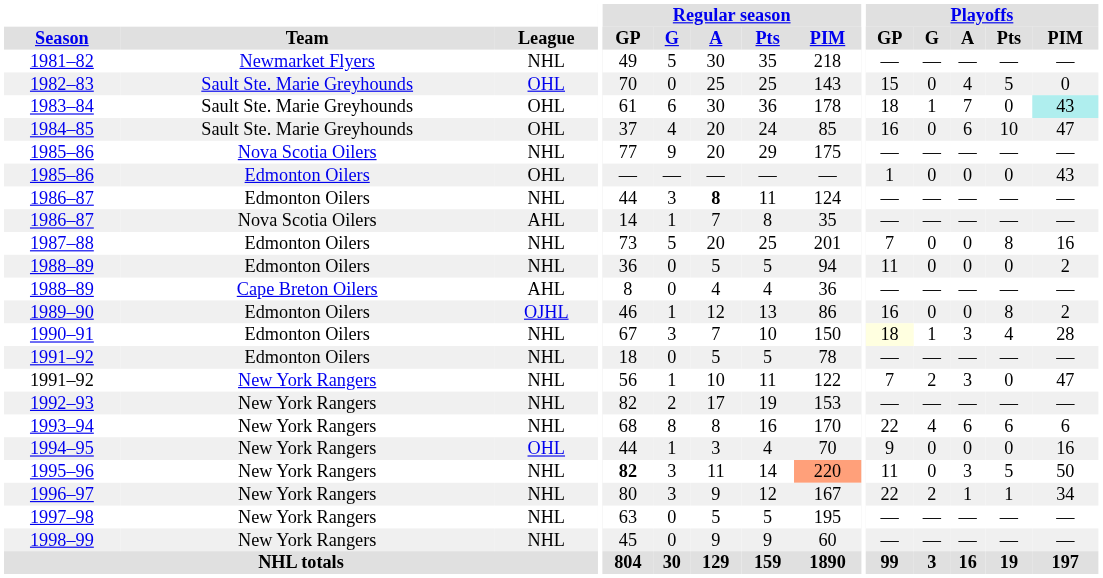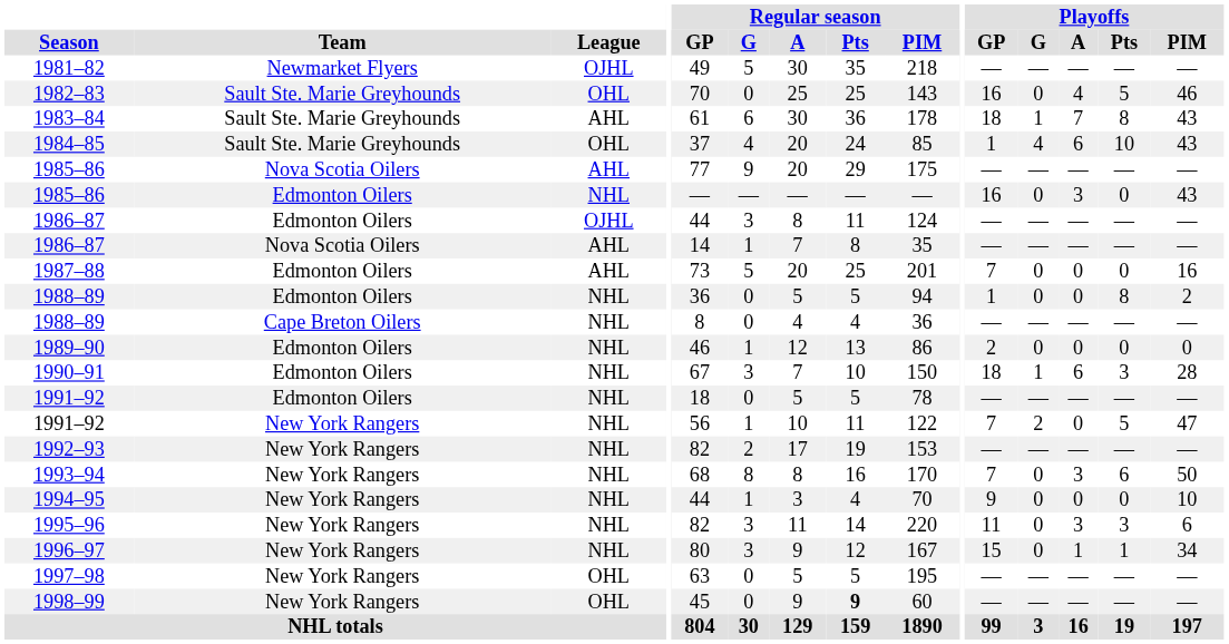 <table border="0" cellpadding="1" cellspacing="0" style="text-align:center; width:60em">
 <tr bgcolor="#e0e0e0">
 <th colspan="3" bgcolor="#ffffff"></th>
 <th rowspan="100" bgcolor="#ffffff"></th>
 <th colspan="5"><a href='#'>Regular season</a></th>
 <th rowspan="100" bgcolor="#ffffff"></th>
 <th colspan="5"><a href='#'>Playoffs</a></th>
 </tr>
 <tr bgcolor="#e0e0e0">
 <th><a href='#'>Season</a></th>
 <th>Team</th>
 <th>League</th>
 <th>GP</th>
 <th><a href='#'>G</a></th>
 <th><a href='#'>A</a></th>
 <th><a href='#'>Pts</a></th>
 <th><a href='#'>PIM</a></th>
 <th>GP</th>
 <th>G</th>
 <th>A</th>
 <th>Pts</th>
 <th>PIM</th>
 </tr>
 <tr>
 <td><a href='#'>1981–82</a></td>
 <td><a href='#'>Newmarket Flyers</a></td>
-<td>NHL</td>
+<td><a href='#'>OJHL</a></td>
 <td>49</td>
 <td>5</td>
 <td>30</td>
 <td>35</td>
 <td>218</td>
 <td>—</td>
 <td>—</td>
 <td>—</td>
 <td>—</td>
 <td>—</td>
 </tr>
 <tr bgcolor="#f0f0f0">
 <td><a href='#'>1982–83</a></td>
 <td><a href='#'>Sault Ste. Marie Greyhounds</a></td>
 <td><a href='#'>OHL</a></td>
 <td>70</td>
 <td>0</td>
 <td>25</td>
 <td>25</td>
 <td>143</td>
-<td>15</td>
+<td>16</td>
 <td>0</td>
 <td>4</td>
 <td>5</td>
-<td>0</td>
+<td>46</td>
 </tr>
 <tr>
 <td><a href='#'>1983–84</a></td>
 <td>Sault Ste. Marie Greyhounds</td>
-<td>OHL</td>
+<td>AHL</td>
 <td>61</td>
 <td>6</td>
 <td>30</td>
 <td>36</td>
 <td>178</td>
 <td>18</td>
 <td>1</td>
 <td>7</td>
-<td>0</td>
-<td style="background: paleturquoise;">43</td>
+<td>8</td>
+<td>43</td>
 </tr>
 <tr bgcolor="#f0f0f0">
 <td><a href='#'>1984–85</a></td>
 <td>Sault Ste. Marie Greyhounds</td>
 <td>OHL</td>
 <td>37</td>
 <td>4</td>
 <td>20</td>
 <td>24</td>
 <td>85</td>
-<td>16</td>
-<td>0</td>
+<td>1</td>
+<td>4</td>
 <td>6</td>
 <td>10</td>
-<td>47</td>
+<td>43</td>
 </tr>
 <tr>
 <td><a href='#'>1985–86</a></td>
 <td><a href='#'>Nova Scotia Oilers</a></td>
-<td>NHL</td>
+<td><a href='#'>AHL</a></td>
 <td>77</td>
 <td>9</td>
 <td>20</td>
 <td>29</td>
 <td>175</td>
 <td>—</td>
 <td>—</td>
 <td>—</td>
 <td>—</td>
 <td>—</td>
 </tr>
 <tr bgcolor="#f0f0f0">
 <td><a href='#'>1985–86</a></td>
 <td><a href='#'>Edmonton Oilers</a></td>
-<td>OHL</td>
+<td><a href='#'>NHL</a></td>
 <td>—</td>
 <td>—</td>
 <td>—</td>
 <td>—</td>
 <td>—</td>
-<td>1</td>
+<td>16</td>
 <td>0</td>
-<td>0</td>
+<td>3</td>
 <td>0</td>
 <td>43</td>
 </tr>
 <tr>
 <td><a href='#'>1986–87</a></td>
 <td>Edmonton Oilers</td>
-<td>NHL</td>
+<td><a href='#'>OJHL</a></td>
 <td>44</td>
 <td>3</td>
-<td><strong>8</strong></td>
+<td>8</td>
 <td>11</td>
 <td>124</td>
 <td>—</td>
 <td>—</td>
 <td>—</td>
 <td>—</td>
 <td>—</td>
 </tr>
 <tr bgcolor="#f0f0f0">
 <td><a href='#'>1986–87</a></td>
 <td>Nova Scotia Oilers</td>
 <td>AHL</td>
 <td>14</td>
 <td>1</td>
 <td>7</td>
 <td>8</td>
 <td>35</td>
 <td>—</td>
 <td>—</td>
 <td>—</td>
 <td>—</td>
 <td>—</td>
 </tr>
 <tr>
 <td><a href='#'>1987–88</a></td>
 <td>Edmonton Oilers</td>
-<td>NHL</td>
+<td>AHL</td>
 <td>73</td>
 <td>5</td>
 <td>20</td>
 <td>25</td>
 <td>201</td>
 <td>7</td>
 <td>0</td>
 <td>0</td>
-<td>8</td>
+<td>0</td>
 <td>16</td>
 </tr>
 <tr bgcolor="#f0f0f0">
 <td><a href='#'>1988–89</a></td>
 <td>Edmonton Oilers</td>
 <td>NHL</td>
 <td>36</td>
 <td>0</td>
 <td>5</td>
 <td>5</td>
 <td>94</td>
-<td>11</td>
+<td>1</td>
 <td>0</td>
 <td>0</td>
-<td>0</td>
+<td>8</td>
 <td>2</td>
 </tr>
 <tr>
 <td><a href='#'>1988–89</a></td>
 <td><a href='#'>Cape Breton Oilers</a></td>
-<td>AHL</td>
+<td>NHL</td>
 <td>8</td>
 <td>0</td>
 <td>4</td>
 <td>4</td>
 <td>36</td>
 <td>—</td>
 <td>—</td>
 <td>—</td>
 <td>—</td>
 <td>—</td>
 </tr>
 <tr bgcolor="#f0f0f0">
 <td><a href='#'>1989–90</a></td>
 <td>Edmonton Oilers</td>
-<td><a href='#'>OJHL</a></td>
+<td>NHL</td>
 <td>46</td>
 <td>1</td>
 <td>12</td>
 <td>13</td>
 <td>86</td>
-<td>16</td>
+<td>2</td>
 <td>0</td>
 <td>0</td>
-<td>8</td>
-<td>2</td>
+<td>0</td>
+<td>0</td>
 </tr>
 <tr>
 <td><a href='#'>1990–91</a></td>
 <td>Edmonton Oilers</td>
 <td>NHL</td>
 <td>67</td>
 <td>3</td>
 <td>7</td>
 <td>10</td>
 <td>150</td>
-<td style="background: lightyellow;">18</td>
+<td>18</td>
 <td>1</td>
+<td>6</td>
 <td>3</td>
-<td>4</td>
 <td>28</td>
 </tr>
 <tr bgcolor="#f0f0f0">
 <td><a href='#'>1991–92</a></td>
 <td>Edmonton Oilers</td>
 <td>NHL</td>
 <td>18</td>
 <td>0</td>
 <td>5</td>
 <td>5</td>
 <td>78</td>
 <td>—</td>
 <td>—</td>
 <td>—</td>
 <td>—</td>
 <td>—</td>
 </tr>
 <tr>
 <td>1991–92</td>
 <td><a href='#'>New York Rangers</a></td>
 <td>NHL</td>
 <td>56</td>
 <td>1</td>
 <td>10</td>
 <td>11</td>
 <td>122</td>
 <td>7</td>
 <td>2</td>
-<td>3</td>
 <td>0</td>
+<td>5</td>
 <td>47</td>
 </tr>
 <tr bgcolor="#f0f0f0">
 <td><a href='#'>1992–93</a></td>
 <td>New York Rangers</td>
 <td>NHL</td>
 <td>82</td>
 <td>2</td>
 <td>17</td>
 <td>19</td>
 <td>153</td>
 <td>—</td>
 <td>—</td>
 <td>—</td>
 <td>—</td>
 <td>—</td>
 </tr>
 <tr>
 <td><a href='#'>1993–94</a></td>
 <td>New York Rangers</td>
 <td>NHL</td>
 <td>68</td>
 <td>8</td>
 <td>8</td>
 <td>16</td>
 <td>170</td>
-<td>22</td>
-<td>4</td>
+<td>7</td>
+<td>0</td>
+<td>3</td>
 <td>6</td>
-<td>6</td>
-<td>6</td>
+<td>50</td>
 </tr>
 <tr bgcolor="#f0f0f0">
 <td><a href='#'>1994–95</a></td>
 <td>New York Rangers</td>
-<td><a href='#'>OHL</a></td>
+<td>NHL</td>
 <td>44</td>
 <td>1</td>
 <td>3</td>
 <td>4</td>
 <td>70</td>
 <td>9</td>
 <td>0</td>
 <td>0</td>
 <td>0</td>
-<td>16</td>
+<td>10</td>
 </tr>
 <tr>
 <td><a href='#'>1995–96</a></td>
 <td>New York Rangers</td>
 <td>NHL</td>
-<td><strong>82</strong></td>
+<td>82</td>
 <td>3</td>
 <td>11</td>
 <td>14</td>
-<td style="background: lightsalmon;">220</td>
+<td>220</td>
 <td>11</td>
 <td>0</td>
 <td>3</td>
-<td>5</td>
-<td>50</td>
+<td>3</td>
+<td>6</td>
 </tr>
 <tr bgcolor="#f0f0f0">
 <td><a href='#'>1996–97</a></td>
 <td>New York Rangers</td>
 <td>NHL</td>
 <td>80</td>
 <td>3</td>
 <td>9</td>
 <td>12</td>
 <td>167</td>
-<td>22</td>
-<td>2</td>
+<td>15</td>
+<td>0</td>
 <td>1</td>
 <td>1</td>
 <td>34</td>
 </tr>
 <tr>
 <td><a href='#'>1997–98</a></td>
 <td>New York Rangers</td>
-<td>NHL</td>
+<td>OHL</td>
 <td>63</td>
 <td>0</td>
 <td>5</td>
 <td>5</td>
 <td>195</td>
 <td>—</td>
 <td>—</td>
 <td>—</td>
 <td>—</td>
 <td>—</td>
 </tr>
 <tr bgcolor="#f0f0f0">
 <td><a href='#'>1998–99</a></td>
 <td>New York Rangers</td>
-<td>NHL</td>
+<td>OHL</td>
 <td>45</td>
 <td>0</td>
 <td>9</td>
-<td>9</td>
+<td><strong>9</strong></td>
 <td>60</td>
 <td>—</td>
 <td>—</td>
 <td>—</td>
 <td>—</td>
 <td>—</td>
 </tr>
 <tr bgcolor="#e0e0e0">
 <th colspan="3">NHL totals</th>
 <th>804</th>
 <th>30</th>
 <th>129</th>
 <th>159</th>
 <th>1890</th>
 <th>99</th>
 <th>3</th>
 <th>16</th>
 <th>19</th>
 <th>197</th>
 </tr>
 </table>
